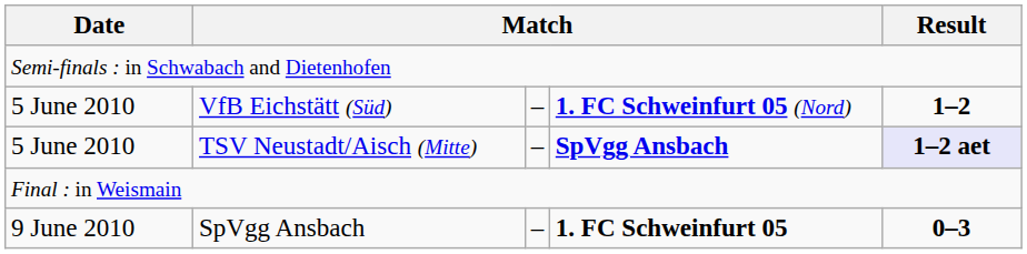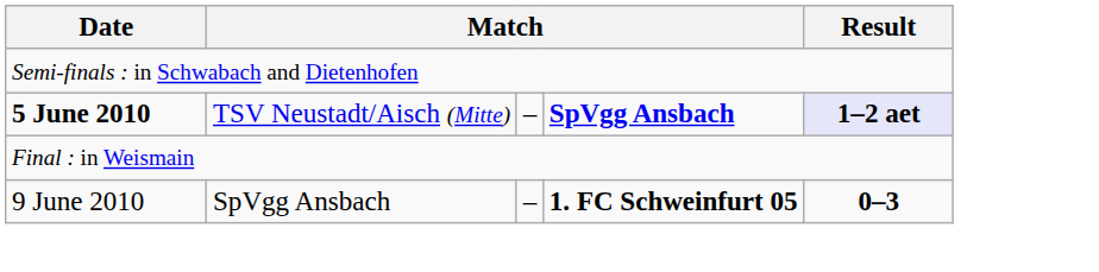 <table class="wikitable">
 <tr>
 <th width="110">Date</th>
 <th colspan="3">Match</th>
 <th width="80">Result</th>
 </tr>
 <tr>
 <td colspan="5"><small><em>Semi-finals :</em> in <a href='#'>Schwabach</a> and <a href='#'>Dietenhofen</a></small></td>
 </tr>
 <tr>
-<td>5 June 2010</td>
-<td width="200"><a href='#'>VfB Eichstätt</a> <small><em>(<a href='#'>Süd</a>)</em></small></td>
-<td>–</td>
-<td width="200"><strong><a href='#'>1. FC Schweinfurt 05</a></strong> <small><em>(<a href='#'>Nord</a>)</em></small></td>
-<td align="center"><strong>1–2</strong></td>
-</tr>
-<tr>
-<td>5 June 2010</td>
+<td><strong>5 June 2010</strong></td>
 <td><a href='#'>TSV Neustadt/Aisch</a> <small><em>(<a href='#'>Mitte</a>)</em></small></td>
 <td>–</td>
 <td><strong><a href='#'>SpVgg Ansbach</a></strong></td>
 <td align="center" style="background: lavender;"><strong>1–2 aet</strong></td>
 </tr>
 <tr>
 <td colspan="5"><small><em>Final :</em> in <a href='#'>Weismain</a></small></td>
 </tr>
 <tr>
 <td>9 June 2010</td>
 <td>SpVgg Ansbach</td>
 <td>–</td>
 <td><strong>1. FC Schweinfurt 05</strong></td>
 <td align="center"><strong>0–3</strong></td>
 </tr>
 </table>
